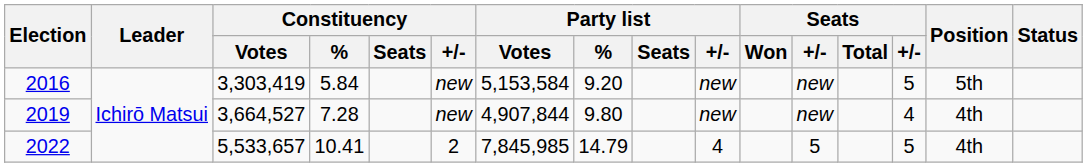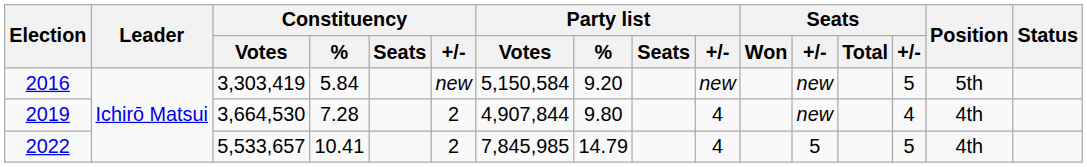 <table class="wikitable" style="text-align:center">
 <tr>
 <th rowspan="2">Election</th>
 <th rowspan="2">Leader</th>
 <th colspan="4">Constituency</th>
 <th colspan="4">Party list</th>
 <th colspan="4">Seats</th>
 <th rowspan="2">Position</th>
 <th rowspan="2">Status</th>
 </tr>
 <tr>
 <th>Votes</th>
 <th>%</th>
 <th>Seats</th>
 <th>+/-</th>
 <th>Votes</th>
 <th>%</th>
 <th>Seats</th>
 <th>+/-</th>
 <th>Won</th>
 <th>+/-</th>
 <th>Total</th>
 <th>+/-</th>
 </tr>
 <tr>
 <td><a href='#'>2016</a></td>
 <td rowspan="4"><a href='#'>Ichirō Matsui</a></td>
 <td>3,303,419</td>
 <td>5.84</td>
 <td></td>
 <td><em>new</em></td>
-<td>5,153,584</td>
+<td>5,150,584</td>
 <td>9.20</td>
 <td></td>
 <td><em>new</em></td>
 <td></td>
 <td><em>new</em></td>
 <td></td>
 <td> 5</td>
 <td>5th</td>
 <td></td>
 </tr>
 <tr>
 <td><a href='#'>2019</a></td>
-<td>3,664,527</td>
+<td>3,664,530</td>
 <td>7.28</td>
 <td></td>
-<td><em>new</em></td>
+<td> 2</td>
 <td>4,907,844</td>
 <td>9.80</td>
 <td></td>
-<td><em>new</em></td>
+<td> 4</td>
 <td></td>
 <td><em>new</em></td>
 <td></td>
 <td> 4</td>
 <td>4th</td>
 <td></td>
 </tr>
 <tr>
 <td><a href='#'>2022</a></td>
 <td>5,533,657</td>
 <td>10.41</td>
 <td></td>
 <td> 2</td>
 <td>7,845,985</td>
 <td>14.79</td>
 <td></td>
 <td> 4</td>
 <td></td>
 <td> 5</td>
 <td></td>
 <td> 5</td>
 <td>4th</td>
 <td></td>
 </tr>
 </table>
